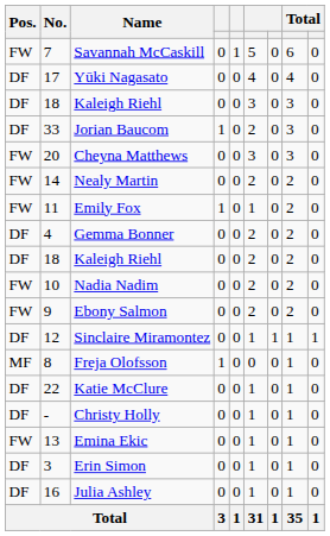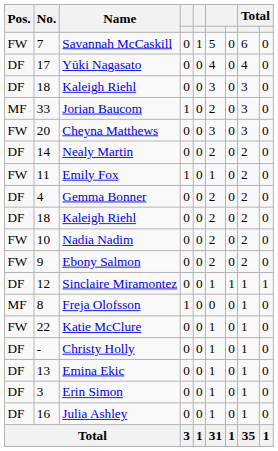 <table class="wikitable sortable" style="font-size: 95%;"text-align: center;">
 <tr>
 <th rowspan="2">Pos.</th>
 <th rowspan="2">No.</th>
 <th rowspan="2">Name</th>
 <th colspan="1"></th>
 <th colspan="1"></th>
 <th colspan="2"></th>
 <th colspan="2"><strong>Total</strong></th>
 </tr>
 <tr>
 <th></th>
 <th></th>
 <th></th>
 <th></th>
 <th></th>
 <th></th>
 </tr>
 <tr>
 <td>FW</td>
 <td>7</td>
 <td align="left"> <a href='#'>Savannah McCaskill</a></td>
 <td>0</td>
 <td>1</td>
 <td>5</td>
 <td>0</td>
 <td>6</td>
 <td>0</td>
 </tr>
 <tr>
 <td>DF</td>
 <td>17</td>
 <td align="left"> <a href='#'>Yūki Nagasato</a></td>
 <td>0</td>
 <td>0</td>
 <td>4</td>
 <td>0</td>
 <td>4</td>
 <td>0</td>
 </tr>
 <tr>
 <td>DF</td>
 <td>18</td>
 <td align="left"> <a href='#'>Kaleigh Riehl</a></td>
 <td>0</td>
 <td>0</td>
 <td>3</td>
 <td>0</td>
 <td>3</td>
 <td>0</td>
 </tr>
 <tr>
-<td>DF</td>
+<td>MF</td>
 <td>33</td>
 <td align="left"> <a href='#'>Jorian Baucom</a></td>
 <td>1</td>
 <td>0</td>
 <td>2</td>
 <td>0</td>
 <td>3</td>
 <td>0</td>
 </tr>
 <tr>
 <td>FW</td>
 <td>20</td>
 <td align="left"> <a href='#'>Cheyna Matthews</a></td>
 <td>0</td>
 <td>0</td>
 <td>3</td>
 <td>0</td>
 <td>3</td>
 <td>0</td>
 </tr>
 <tr>
-<td>FW</td>
+<td>DF</td>
 <td>14</td>
 <td align="left"> <a href='#'>Nealy Martin</a></td>
 <td>0</td>
 <td>0</td>
 <td>2</td>
 <td>0</td>
 <td>2</td>
 <td>0</td>
 </tr>
 <tr>
 <td>FW</td>
 <td>11</td>
 <td align="left"> <a href='#'>Emily Fox</a></td>
 <td>1</td>
 <td>0</td>
 <td>1</td>
 <td>0</td>
 <td>2</td>
 <td>0</td>
 </tr>
 <tr>
 <td>DF</td>
 <td>4</td>
 <td align="left"> <a href='#'>Gemma Bonner</a></td>
 <td>0</td>
 <td>0</td>
 <td>2</td>
 <td>0</td>
 <td>2</td>
 <td>0</td>
 </tr>
 <tr>
 <td>DF</td>
 <td>18</td>
 <td align="left"> <a href='#'>Kaleigh Riehl</a></td>
 <td>0</td>
 <td>0</td>
 <td>2</td>
 <td>0</td>
 <td>2</td>
 <td>0</td>
 </tr>
 <tr>
 <td>FW</td>
 <td>10</td>
 <td align="left"> <a href='#'>Nadia Nadim</a></td>
 <td>0</td>
 <td>0</td>
 <td>2</td>
 <td>0</td>
 <td>2</td>
 <td>0</td>
 </tr>
 <tr>
 <td>FW</td>
 <td>9</td>
 <td align="left"> <a href='#'>Ebony Salmon</a></td>
 <td>0</td>
 <td>0</td>
 <td>2</td>
 <td>0</td>
 <td>2</td>
 <td>0</td>
 </tr>
 <tr>
 <td>DF</td>
 <td>12</td>
 <td align="left"> <a href='#'>Sinclaire Miramontez</a></td>
 <td>0</td>
 <td>0</td>
 <td>1</td>
 <td>1</td>
 <td>1</td>
 <td>1</td>
 </tr>
 <tr>
 <td>MF</td>
 <td>8</td>
 <td align="left"> <a href='#'>Freja Olofsson</a></td>
 <td>1</td>
 <td>0</td>
 <td>0</td>
 <td>0</td>
 <td>1</td>
 <td>0</td>
 </tr>
 <tr>
-<td>DF</td>
+<td>FW</td>
 <td>22</td>
 <td align="left"> <a href='#'>Katie McClure</a></td>
 <td>0</td>
 <td>0</td>
 <td>1</td>
 <td>0</td>
 <td>1</td>
 <td>0</td>
 </tr>
 <tr>
 <td>DF</td>
 <td>-</td>
 <td align="left"> <a href='#'>Christy Holly</a></td>
 <td>0</td>
 <td>0</td>
 <td>1</td>
 <td>0</td>
 <td>1</td>
 <td>0</td>
 </tr>
 <tr>
-<td>FW</td>
+<td>DF</td>
 <td>13</td>
 <td align="left"> <a href='#'>Emina Ekic</a></td>
 <td>0</td>
 <td>0</td>
 <td>1</td>
 <td>0</td>
 <td>1</td>
 <td>0</td>
 </tr>
 <tr>
 <td>DF</td>
 <td>3</td>
 <td align="left"> <a href='#'>Erin Simon</a></td>
 <td>0</td>
 <td>0</td>
 <td>1</td>
 <td>0</td>
 <td>1</td>
 <td>0</td>
 </tr>
 <tr>
 <td>DF</td>
 <td>16</td>
 <td align="left"> <a href='#'>Julia Ashley</a></td>
 <td>0</td>
 <td>0</td>
 <td>1</td>
 <td>0</td>
 <td>1</td>
 <td>0</td>
 </tr>
 <tr>
 <th colspan="3">Total</th>
 <th>3</th>
 <th>1</th>
 <th>31</th>
 <th>1</th>
 <th>35</th>
 <th>1</th>
 </tr>
 </table>
